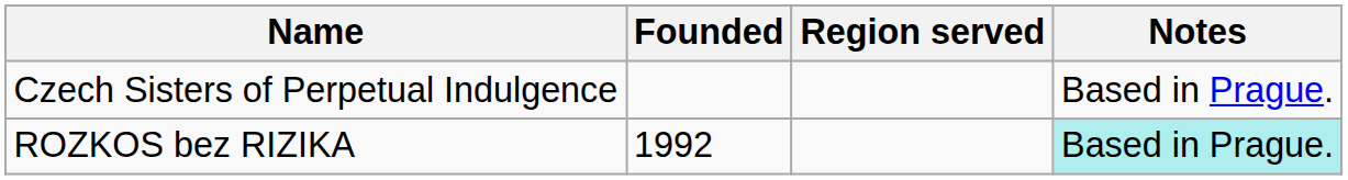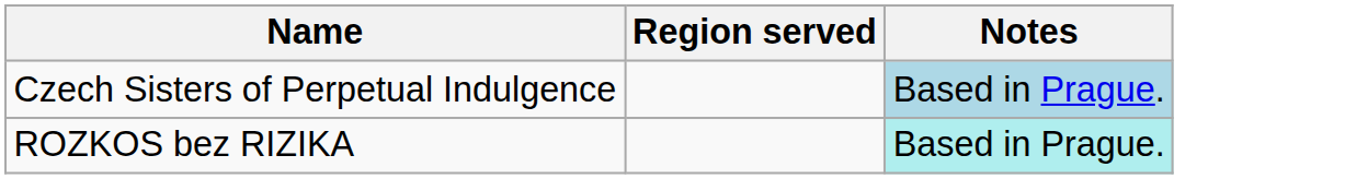 <table class="wikitable sortable">
 <tr>
 <th>Name</th>
-<th>Founded</th>
 <th>Region served</th>
 <th>Notes</th>
 </tr>
 <tr>
 <td>Czech Sisters of Perpetual Indulgence</td>
 <td></td>
-<td></td>
-<td>Based in <a href='#'>Prague</a>.</td>
+<td style="background: lightblue;">Based in <a href='#'>Prague</a>.</td>
 </tr>
 <tr>
 <td>ROZKOS bez RIZIKA</td>
-<td>1992</td>
 <td></td>
 <td style="background: paleturquoise;">Based in Prague.</td>
 </tr>
 </table>
